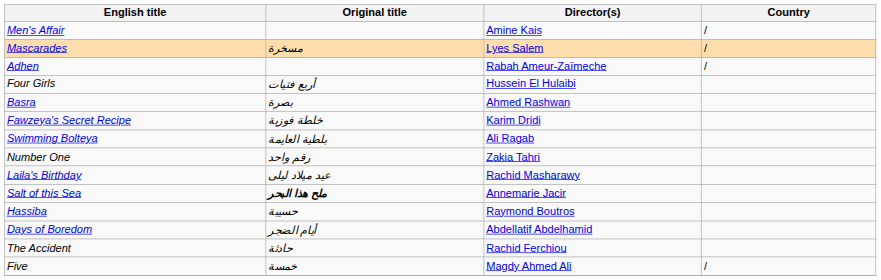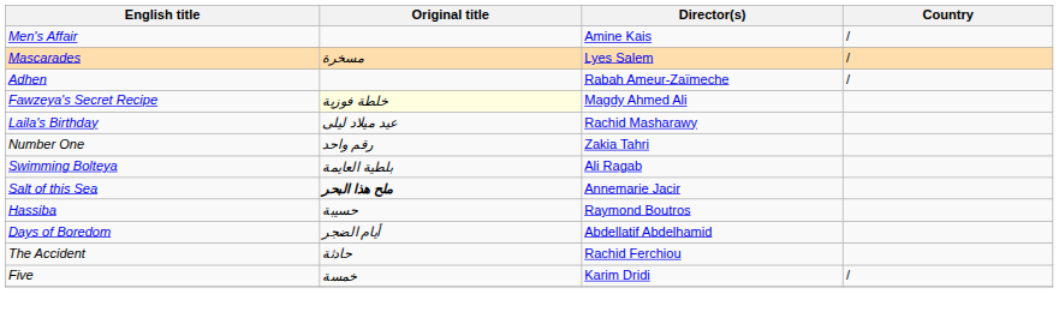 <table class="sortable wikitable" width=100% cellpadding="5">
 <tr>
 <th width="30%">English title</th>
 <th width="25%">Original title</th>
 <th width="25%">Director(s)</th>
 <th width="20%">Country</th>
 </tr>
 <tr>
 <td><em><a href='#'>Men's Affair</a></em></td>
 <td></td>
 <td><a href='#'>Amine Kais</a></td>
 <td>/</td>
 </tr>
 <tr style="background:#FFDEAD;">
 <td><em><a href='#'>Mascarades</a></em></td>
 <td><em>مسخرة</em></td>
 <td><a href='#'>Lyes Salem</a></td>
 <td>/</td>
 </tr>
 <tr>
 <td><em><a href='#'>Adhen</a></em></td>
 <td></td>
 <td><a href='#'>Rabah Ameur-Zaïmeche</a></td>
 <td>/</td>
 </tr>
 <tr>
-<td><em>Four Girls</em></td>
-<td><em>أربع فتيات</em></td>
-<td><a href='#'>Hussein El Hulaibi</a></td>
+<td><em><a href='#'>Fawzeya's Secret Recipe</a></em></td>
+<td style="background: lightyellow;"><em>خلطة فوزية</em></td>
+<td><a href='#'>Magdy Ahmed Ali</a></td>
 <td></td>
 </tr>
 <tr>
-<td><em><a href='#'>Basra</a></em></td>
-<td><em>بصرة</em></td>
-<td><a href='#'>Ahmed Rashwan</a></td>
-<td></td>
-</tr>
-<tr>
-<td><em><a href='#'>Fawzeya's Secret Recipe</a></em></td>
-<td><em>خلطة فوزية</em></td>
-<td><a href='#'>Karim Dridi</a></td>
-<td></td>
-</tr>
-<tr>
-<td><em><a href='#'>Swimming Bolteya</a></em></td>
-<td><em>بلطية العايمة</em></td>
-<td><a href='#'>Ali Ragab</a></td>
+<td><em><a href='#'>Laila's Birthday</a></em></td>
+<td><em>عيد ميلاد ليلى</em></td>
+<td><a href='#'>Rachid Masharawy</a></td>
 <td></td>
 </tr>
 <tr>
 <td><em>Number One</em></td>
 <td><em>رقم واحد</em></td>
 <td><a href='#'>Zakia Tahri</a></td>
 <td></td>
 </tr>
 <tr>
-<td><em><a href='#'>Laila's Birthday</a></em></td>
-<td><em>عيد ميلاد ليلى</em></td>
-<td><a href='#'>Rachid Masharawy</a></td>
+<td><em><a href='#'>Swimming Bolteya</a></em></td>
+<td><em>بلطية العايمة</em></td>
+<td><a href='#'>Ali Ragab</a></td>
 <td></td>
 </tr>
 <tr>
 <td><em><a href='#'>Salt of this Sea</a></em></td>
 <td><strong><em>ملح هذا البحر</em></strong></td>
 <td><a href='#'>Annemarie Jacir</a></td>
 <td></td>
 </tr>
 <tr>
 <td><em><a href='#'>Hassiba</a></em></td>
 <td><em>حسيبة</em></td>
 <td><a href='#'>Raymond Boutros</a></td>
 <td></td>
 </tr>
 <tr>
 <td><em><a href='#'>Days of Boredom</a></em></td>
 <td><em>أيام الضجر</em></td>
 <td><a href='#'>Abdellatif Abdelhamid</a></td>
 <td></td>
 </tr>
 <tr>
 <td><em>The Accident</em></td>
 <td><em>حادثة</em></td>
 <td><a href='#'>Rachid Ferchiou</a></td>
 <td></td>
 </tr>
 <tr>
 <td><em>Five</em></td>
 <td><em>خمسة</em></td>
-<td><a href='#'>Magdy Ahmed Ali</a></td>
+<td><a href='#'>Karim Dridi</a></td>
 <td>/</td>
 </tr>
 <tr>
 </tr>
 </table>
